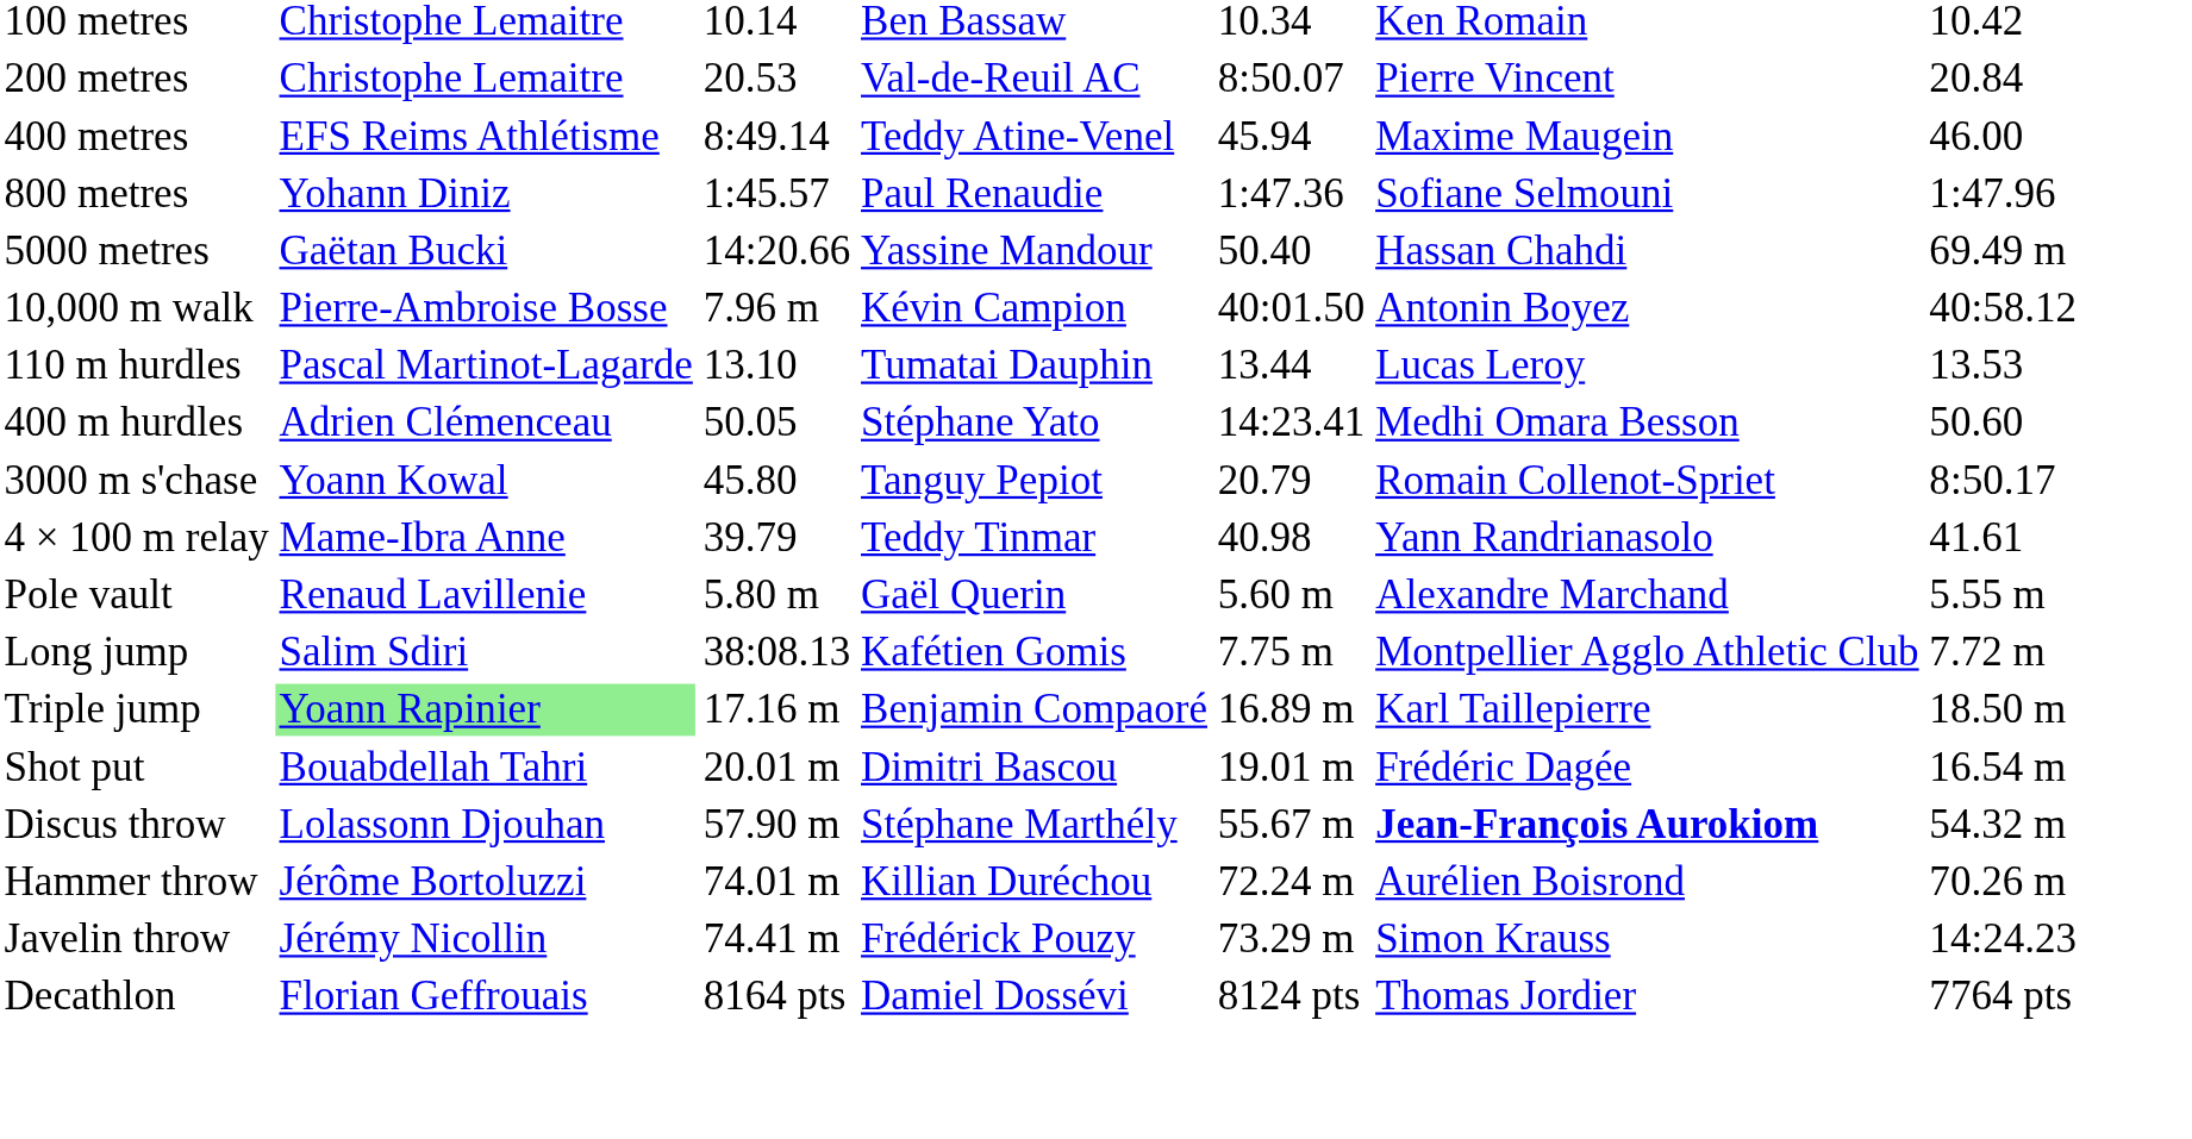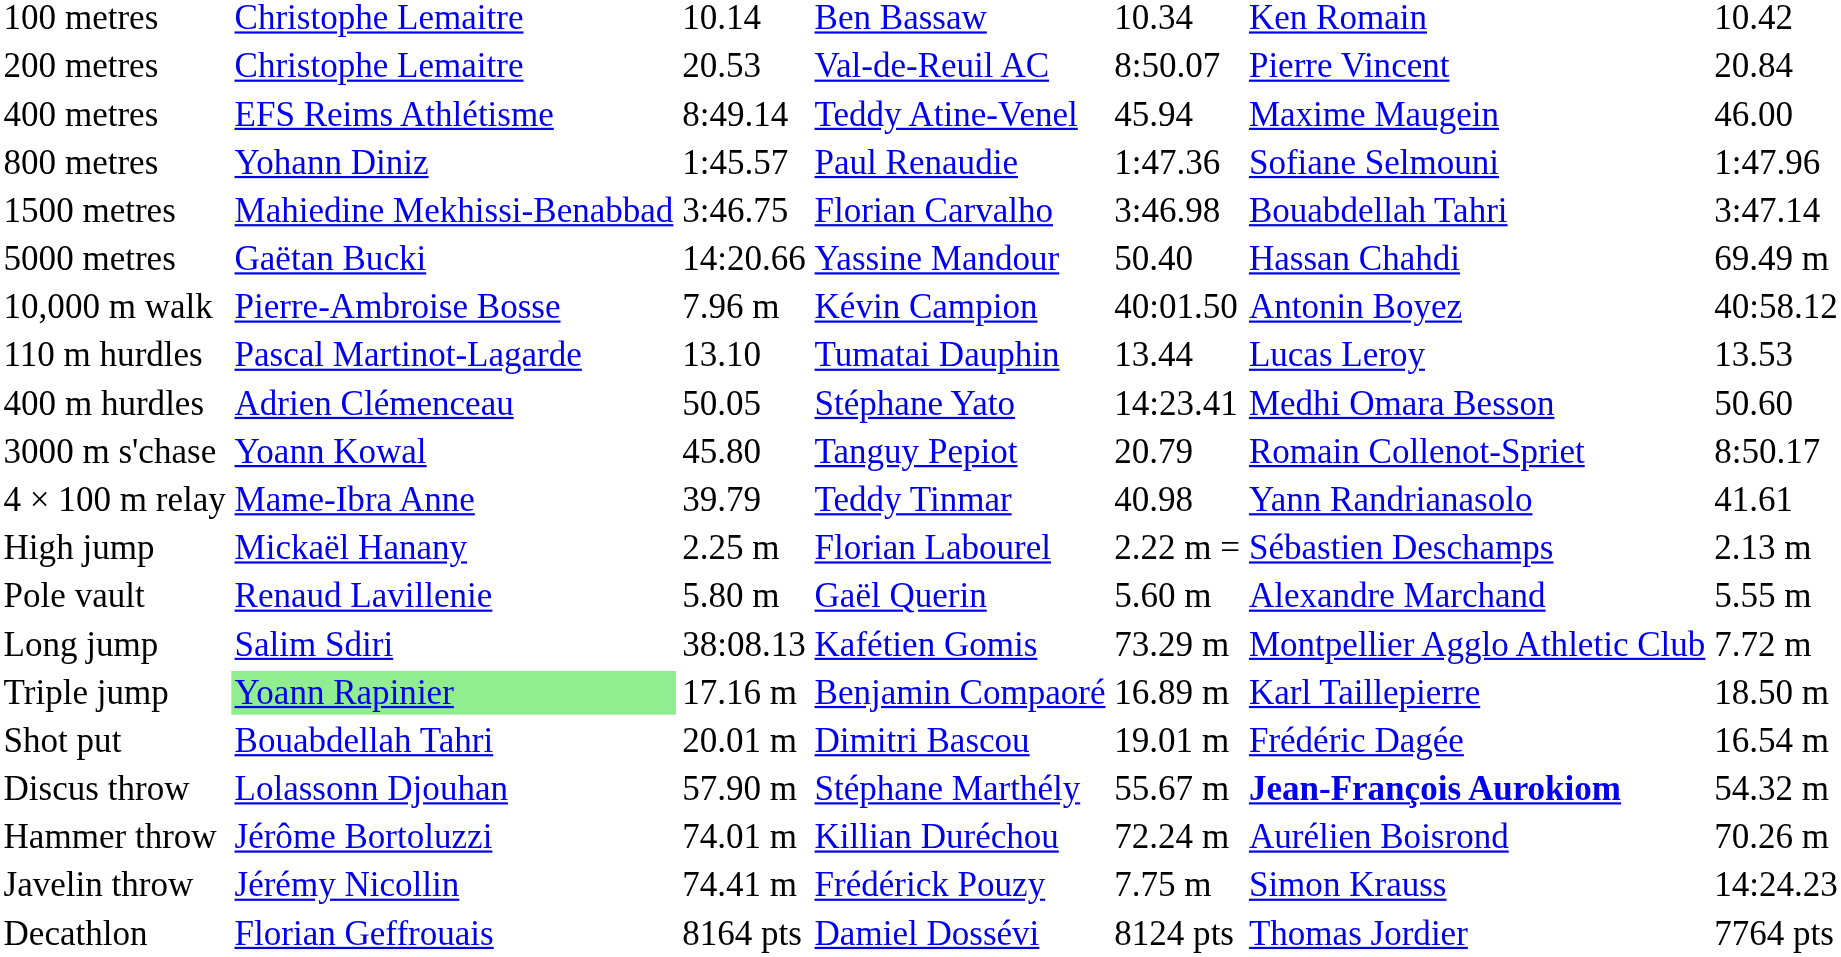 <table>
 <tr>
 <td>100 metres</td>
 <td><a href='#'>Christophe Lemaitre</a></td>
 <td>10.14</td>
 <td><a href='#'>Ben Bassaw</a></td>
 <td>10.34</td>
 <td><a href='#'>Ken Romain</a></td>
 <td>10.42</td>
 </tr>
 <tr>
 <td>200 metres</td>
 <td><a href='#'>Christophe Lemaitre</a></td>
 <td>20.53</td>
 <td><a href='#'>Val-de-Reuil AC</a></td>
 <td>8:50.07</td>
 <td><a href='#'>Pierre Vincent</a></td>
 <td>20.84</td>
 </tr>
 <tr>
 <td>400 metres</td>
 <td><a href='#'>EFS Reims Athlétisme</a></td>
 <td>8:49.14</td>
 <td><a href='#'>Teddy Atine-Venel</a></td>
 <td>45.94</td>
 <td><a href='#'>Maxime Maugein</a></td>
 <td>46.00 </td>
 </tr>
 <tr>
 <td>800 metres</td>
 <td><a href='#'>Yohann Diniz</a></td>
 <td>1:45.57 </td>
 <td><a href='#'>Paul Renaudie</a></td>
 <td>1:47.36</td>
 <td><a href='#'>Sofiane Selmouni</a></td>
 <td>1:47.96</td>
+</tr>
+<tr>
+<td>1500 metres</td>
+<td><a href='#'>Mahiedine Mekhissi-Benabbad</a></td>
+<td>3:46.75</td>
+<td><a href='#'>Florian Carvalho</a></td>
+<td>3:46.98</td>
+<td><a href='#'>Bouabdellah Tahri</a></td>
+<td>3:47.14</td>
 </tr>
 <tr>
 <td>5000 metres</td>
 <td><a href='#'>Gaëtan Bucki</a></td>
 <td>14:20.66</td>
 <td><a href='#'>Yassine Mandour</a></td>
 <td>50.40</td>
 <td><a href='#'>Hassan Chahdi</a></td>
 <td>69.49 m</td>
 </tr>
 <tr>
 <td>10,000 m walk</td>
 <td><a href='#'>Pierre-Ambroise Bosse</a></td>
 <td>7.96 m</td>
 <td><a href='#'>Kévin Campion</a></td>
 <td>40:01.50</td>
 <td><a href='#'>Antonin Boyez</a></td>
 <td>40:58.12</td>
 </tr>
 <tr>
 <td>110 m hurdles</td>
 <td><a href='#'>Pascal Martinot-Lagarde</a></td>
 <td>13.10</td>
 <td><a href='#'>Tumatai Dauphin</a></td>
 <td>13.44</td>
 <td><a href='#'>Lucas Leroy</a></td>
 <td>13.53</td>
 </tr>
 <tr>
 <td>400 m hurdles</td>
 <td><a href='#'>Adrien Clémenceau</a></td>
 <td>50.05</td>
 <td><a href='#'>Stéphane Yato</a></td>
 <td>14:23.41</td>
 <td><a href='#'>Medhi Omara Besson</a></td>
 <td>50.60</td>
 </tr>
 <tr>
 <td>3000 m s'chase</td>
 <td><a href='#'>Yoann Kowal</a></td>
 <td>45.80</td>
 <td><a href='#'>Tanguy Pepiot</a></td>
 <td>20.79 </td>
 <td><a href='#'>Romain Collenot-Spriet</a></td>
 <td>8:50.17</td>
 </tr>
 <tr>
 <td>4 × 100 m relay</td>
 <td><a href='#'>Mame-Ibra Anne</a></td>
 <td>39.79</td>
 <td><a href='#'>Teddy Tinmar</a></td>
 <td>40.98</td>
 <td><a href='#'>Yann Randrianasolo</a></td>
 <td>41.61</td>
 </tr>
 <tr>
+<td>High jump</td>
+<td><a href='#'>Mickaël Hanany</a></td>
+<td>2.25 m</td>
+<td><a href='#'>Florian Labourel</a></td>
+<td>2.22 m =</td>
+<td><a href='#'>Sébastien Deschamps</a></td>
+<td>2.13 m</td>
+</tr>
+<tr>
 <td>Pole vault</td>
 <td><a href='#'>Renaud Lavillenie</a></td>
 <td>5.80 m</td>
 <td><a href='#'>Gaël Querin</a></td>
 <td>5.60 m</td>
 <td><a href='#'>Alexandre Marchand</a></td>
 <td>5.55 m </td>
 </tr>
 <tr>
 <td>Long jump</td>
 <td><a href='#'>Salim Sdiri</a></td>
 <td>38:08.13  </td>
 <td><a href='#'>Kafétien Gomis</a></td>
-<td>7.75 m</td>
+<td>73.29 m</td>
 <td><a href='#'>Montpellier Agglo Athletic Club</a></td>
 <td>7.72 m</td>
 </tr>
 <tr>
 <td>Triple jump</td>
 <td style="background: lightgreen;"><a href='#'>Yoann Rapinier</a></td>
 <td>17.16 m</td>
 <td><a href='#'>Benjamin Compaoré</a></td>
 <td>16.89 m</td>
 <td><a href='#'>Karl Taillepierre</a></td>
 <td>18.50 m</td>
 </tr>
 <tr>
 <td>Shot put</td>
 <td><a href='#'>Bouabdellah Tahri</a></td>
 <td>20.01 m</td>
 <td><a href='#'>Dimitri Bascou</a></td>
 <td>19.01 m</td>
 <td><a href='#'>Frédéric Dagée</a></td>
 <td>16.54 m</td>
 </tr>
 <tr>
 <td>Discus throw</td>
 <td><a href='#'>Lolassonn Djouhan</a></td>
 <td>57.90 m</td>
 <td><a href='#'>Stéphane Marthély</a></td>
 <td>55.67 m</td>
 <td><strong><a href='#'>Jean-François Aurokiom</a></strong></td>
 <td>54.32 m</td>
 </tr>
 <tr>
 <td>Hammer throw</td>
 <td><a href='#'>Jérôme Bortoluzzi</a></td>
 <td>74.01 m</td>
 <td><a href='#'>Killian Duréchou</a></td>
 <td>72.24 m</td>
 <td><a href='#'>Aurélien Boisrond</a></td>
 <td>70.26 m</td>
 </tr>
 <tr>
 <td>Javelin throw</td>
 <td><a href='#'>Jérémy Nicollin</a></td>
 <td>74.41 m </td>
 <td><a href='#'>Frédérick Pouzy</a></td>
-<td>73.29 m</td>
+<td>7.75 m</td>
 <td><a href='#'>Simon Krauss</a></td>
 <td>14:24.23</td>
 </tr>
 <tr>
 <td>Decathlon</td>
 <td><a href='#'>Florian Geffrouais</a></td>
 <td>8164 pts </td>
 <td><a href='#'>Damiel Dossévi</a></td>
 <td>8124 pts</td>
 <td><a href='#'>Thomas Jordier</a></td>
 <td>7764 pts</td>
 </tr>
 </table>
